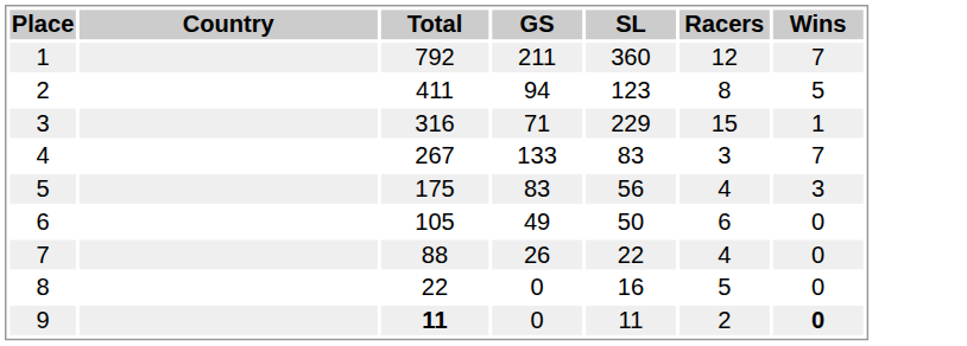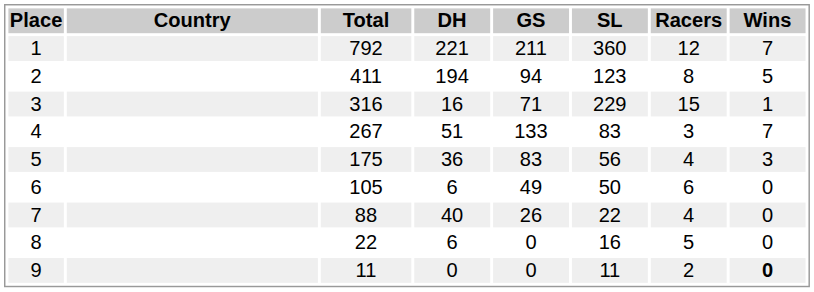 <table border="0" style="border: 1px solid #999; background-color:#FFFFFF; text-align:center; font-size:86%; line-height:15px;">
 <tr align="center" bgcolor="#CCCCCC">
 <th width=35>Place</th>
 <th width=170>Country</th>
 <th width=60>Total</th>
+<th width=50>DH</th>
 <th width=50>GS</th>
 <th width=50>SL</th>
 <th width=50>Racers</th>
 <th width=50>Wins</th>
 </tr>
 <tr bgcolor="#EFEFEF">
 <td>1</td>
 <td align="left"></td>
 <td>792</td>
+<td>221</td>
 <td>211</td>
 <td>360</td>
 <td>12</td>
 <td>7</td>
 </tr>
 <tr>
 <td>2</td>
 <td align="left"></td>
 <td>411</td>
+<td>194</td>
 <td>94</td>
 <td>123</td>
 <td>8</td>
 <td>5</td>
 </tr>
 <tr bgcolor="#EFEFEF">
 <td>3</td>
 <td align="left"></td>
 <td>316</td>
+<td>16</td>
 <td>71</td>
 <td>229</td>
 <td>15</td>
 <td>1</td>
 </tr>
 <tr>
 <td>4</td>
 <td align="left"></td>
 <td>267</td>
+<td>51</td>
 <td>133</td>
 <td>83</td>
 <td>3</td>
 <td>7</td>
 </tr>
 <tr bgcolor="#EFEFEF">
 <td>5</td>
 <td align="left"></td>
 <td>175</td>
+<td>36</td>
 <td>83</td>
 <td>56</td>
 <td>4</td>
 <td>3</td>
 </tr>
 <tr>
 <td>6</td>
 <td align="left"></td>
 <td>105</td>
+<td>6</td>
 <td>49</td>
 <td>50</td>
 <td>6</td>
 <td>0</td>
 </tr>
 <tr bgcolor="#EFEFEF">
 <td>7</td>
 <td align="left"></td>
 <td>88</td>
+<td>40</td>
 <td>26</td>
 <td>22</td>
 <td>4</td>
 <td>0</td>
 </tr>
 <tr>
 <td>8</td>
 <td align="left"></td>
 <td>22</td>
+<td>6</td>
 <td>0</td>
 <td>16</td>
 <td>5</td>
 <td>0</td>
 </tr>
 <tr bgcolor="#EFEFEF">
 <td>9</td>
 <td align="left"></td>
-<td><strong>11</strong></td>
+<td>11</td>
+<td>0</td>
 <td>0</td>
 <td>11</td>
 <td>2</td>
 <td><strong>0</strong></td>
 </tr>
 </table>
